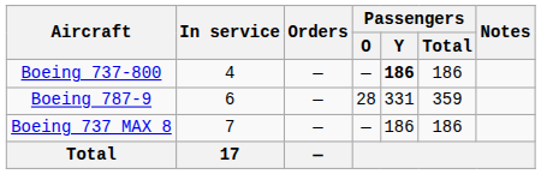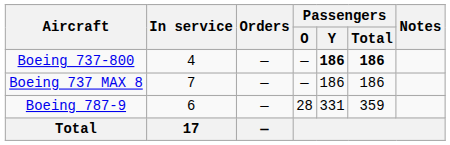 <table class="wikitable" style="border-collapse:collapse;text-align:center;margin:auto;">
 <tr>
 <th rowspan=2>Aircraft</th>
 <th rowspan=2>In service</th>
 <th rowspan=2>Orders</th>
 <th colspan=3>Passengers</th>
 <th rowspan=2>Notes</th>
 </tr>
 <tr>
 <th><abbr>O</abbr></th>
 <th><abbr>Y</abbr></th>
 <th>Total</th>
 </tr>
 <tr>
 <td><a href='#'>Boeing 737-800</a></td>
 <td>4</td>
 <td>—</td>
 <td>—</td>
 <td><strong>186</strong></td>
+<td><strong>186</strong></td>
+<td></td>
+</tr>
+<tr>
+<td><a href='#'>Boeing 737 MAX 8</a></td>
+<td>7</td>
+<td>—</td>
+<td>—</td>
+<td>186</td>
 <td>186</td>
 <td></td>
 </tr>
 <tr>
 <td><a href='#'>Boeing 787-9</a></td>
 <td>6</td>
 <td>—</td>
 <td>28</td>
 <td>331</td>
 <td>359</td>
 <td></td>
 </tr>
 <tr>
-<td><a href='#'>Boeing 737 MAX 8</a></td>
-<td>7</td>
-<td>—</td>
-<td>—</td>
-<td>186</td>
-<td>186</td>
-<td></td>
-</tr>
-<tr>
 <th>Total</th>
 <th>17</th>
 <th>—</th>
 <th colspan="4"></th>
 </tr>
 </table>
